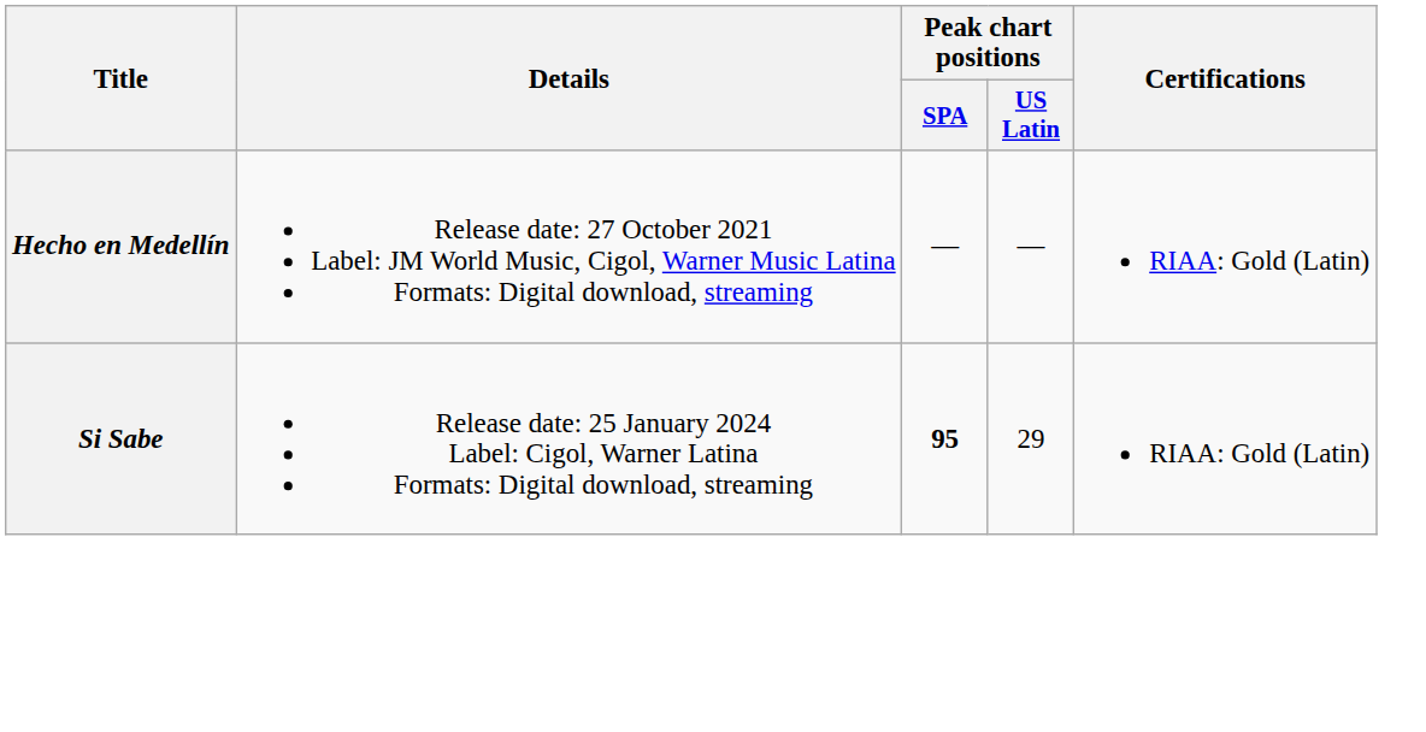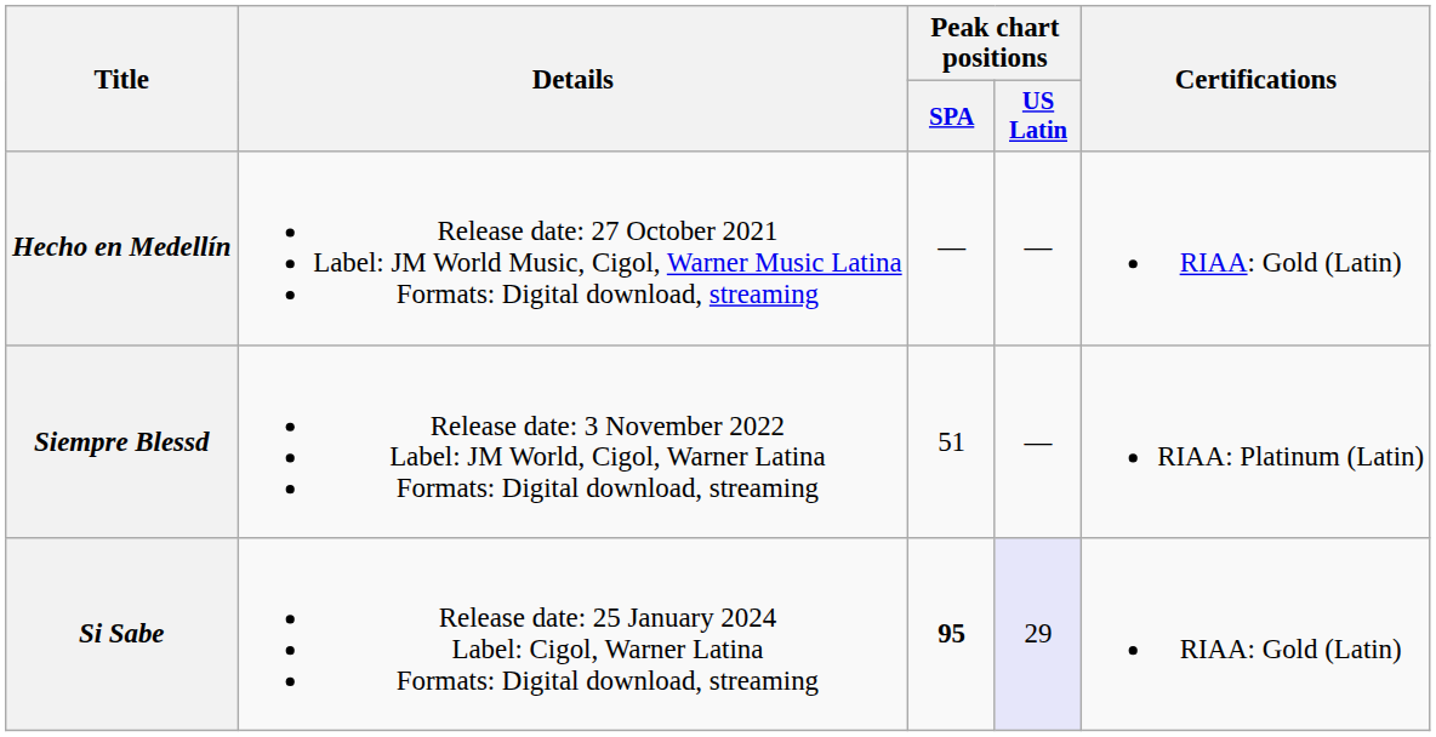 <table class="wikitable plainrowheaders" style="text-align: center;">
 <tr>
 <th scope="col" rowspan="2">Title</th>
 <th scope="col" rowspan="2">Details</th>
 <th scope="col" colspan="2">Peak chart positions</th>
 <th scope="col" rowspan="2">Certifications</th>
 </tr>
 <tr>
 <th scope="col" style="width:3em; font-size:90%;"><a href='#'>SPA</a><br></th>
 <th scope="col" style="width:3em; font-size:90%;"><a href='#'>US<br>Latin</a><br></th>
 </tr>
 <tr>
 <th scope="row"><em>Hecho en Medellín</em></th>
 <td><br><ul><li>Release date: 27 October 2021</li><li>Label: JM World Music, Cigol, <a href='#'>Warner Music Latina</a></li><li>Formats: Digital download, <a href='#'>streaming</a></li></ul></td>
 <td>—</td>
 <td>—</td>
 <td><br><ul><li><a href='#'>RIAA</a>: Gold (Latin)</li></ul></td>
 </tr>
 <tr>
+<th scope="row"><em>Siempre Blessd</em></th>
+<td><br><ul><li>Release date: 3 November 2022</li><li>Label: JM World, Cigol, Warner Latina</li><li>Formats: Digital download, streaming</li></ul></td>
+<td>51</td>
+<td>—</td>
+<td><br><ul><li>RIAA: Platinum (Latin)</li></ul></td>
+</tr>
+<tr>
 <th scope="row"><em>Si Sabe</em></th>
 <td><br><ul><li>Release date: 25 January 2024</li><li>Label: Cigol, Warner Latina</li><li>Formats: Digital download, streaming</li></ul></td>
 <td><strong>95</strong></td>
-<td>29</td>
+<td style="background: lavender;">29</td>
 <td><br><ul><li>RIAA: Gold (Latin)</li></ul></td>
 </tr>
 </table>
